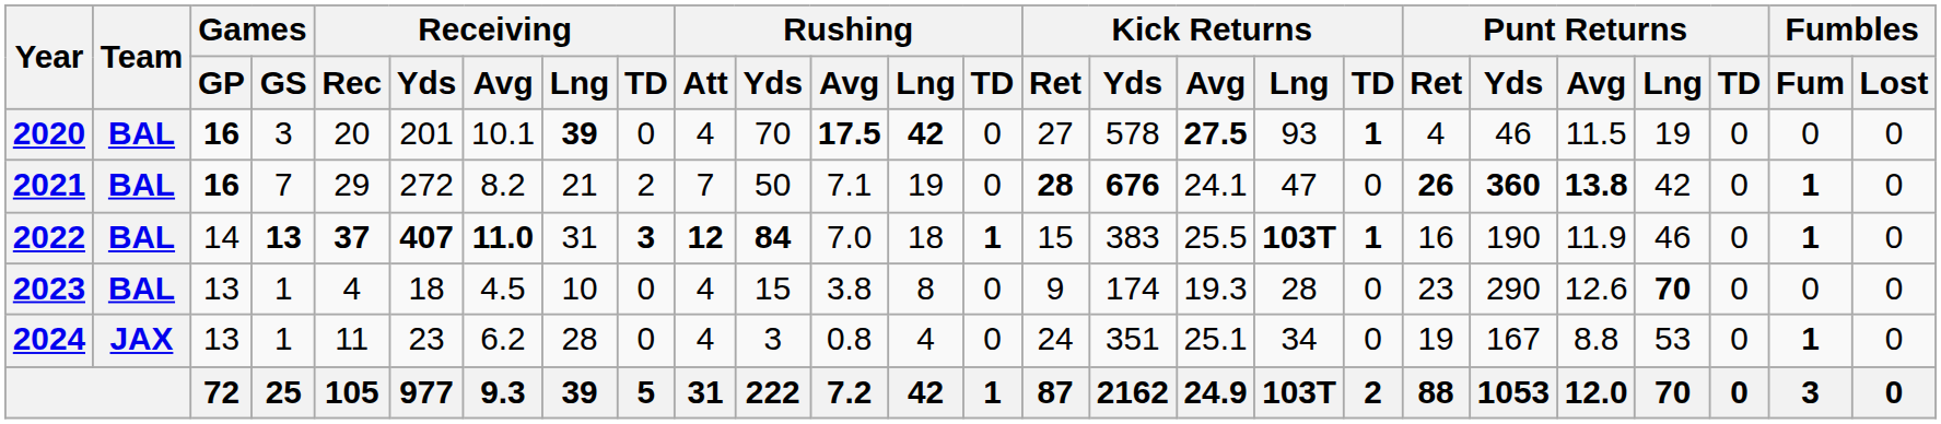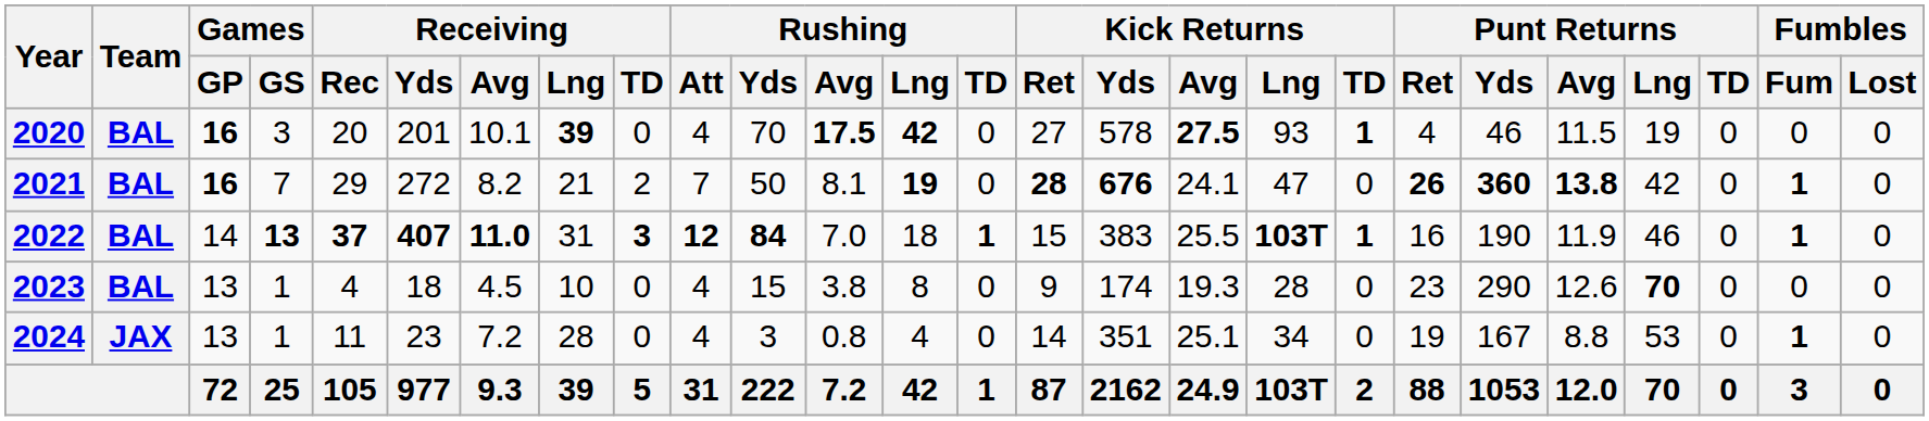 <table class="wikitable" style="text-align: center;">
 <tr>
 <th rowspan="2">Year</th>
 <th rowspan="2">Team</th>
 <th colspan="2">Games</th>
 <th colspan="5">Receiving</th>
 <th colspan="5">Rushing</th>
 <th colspan="5">Kick Returns</th>
 <th colspan="5">Punt Returns</th>
 <th colspan="2">Fumbles</th>
 </tr>
 <tr>
 <th>GP</th>
 <th>GS</th>
 <th>Rec</th>
 <th>Yds</th>
 <th>Avg</th>
 <th>Lng</th>
 <th>TD</th>
 <th>Att</th>
 <th>Yds</th>
 <th>Avg</th>
 <th>Lng</th>
 <th>TD</th>
 <th>Ret</th>
 <th>Yds</th>
 <th>Avg</th>
 <th>Lng</th>
 <th>TD</th>
 <th>Ret</th>
 <th>Yds</th>
 <th>Avg</th>
 <th>Lng</th>
 <th>TD</th>
 <th>Fum</th>
 <th>Lost</th>
 </tr>
 <tr>
 <th><a href='#'>2020</a></th>
 <th><a href='#'>BAL</a></th>
 <td><strong>16</strong></td>
 <td>3</td>
 <td>20</td>
 <td>201</td>
 <td>10.1</td>
 <td><strong>39</strong></td>
 <td>0</td>
 <td>4</td>
 <td>70</td>
 <td><strong>17.5</strong></td>
 <td><strong>42</strong></td>
 <td>0</td>
 <td>27</td>
 <td>578</td>
 <td><strong>27.5</strong></td>
 <td>93</td>
 <td><strong>1</strong></td>
 <td>4</td>
 <td>46</td>
 <td>11.5</td>
 <td>19</td>
 <td>0</td>
 <td>0</td>
 <td>0</td>
 </tr>
 <tr>
 <th><a href='#'>2021</a></th>
 <th><a href='#'>BAL</a></th>
 <td><strong>16</strong></td>
 <td>7</td>
 <td>29</td>
 <td>272</td>
 <td>8.2</td>
 <td>21</td>
 <td>2</td>
 <td>7</td>
 <td>50</td>
-<td>7.1</td>
-<td>19</td>
+<td>8.1</td>
+<td><strong>19</strong></td>
 <td>0</td>
 <td><strong>28</strong></td>
 <td><strong>676</strong></td>
 <td>24.1</td>
 <td>47</td>
 <td>0</td>
 <td><strong>26</strong></td>
 <td><strong>360</strong></td>
 <td><strong>13.8</strong></td>
 <td>42</td>
 <td>0</td>
 <td><strong>1</strong></td>
 <td>0</td>
 </tr>
 <tr>
 <th><a href='#'>2022</a></th>
 <th><a href='#'>BAL</a></th>
 <td>14</td>
 <td><strong>13</strong></td>
 <td><strong>37</strong></td>
 <td><strong>407</strong></td>
 <td><strong>11.0</strong></td>
 <td>31</td>
 <td><strong>3</strong></td>
 <td><strong>12</strong></td>
 <td><strong>84</strong></td>
 <td>7.0</td>
 <td>18</td>
 <td><strong>1</strong></td>
 <td>15</td>
 <td>383</td>
 <td>25.5</td>
 <td><strong>103T</strong></td>
 <td><strong>1</strong></td>
 <td>16</td>
 <td>190</td>
 <td>11.9</td>
 <td>46</td>
 <td>0</td>
 <td><strong>1</strong></td>
 <td>0</td>
 </tr>
 <tr>
 <th><a href='#'>2023</a></th>
 <th><a href='#'>BAL</a></th>
 <td>13</td>
 <td>1</td>
 <td>4</td>
 <td>18</td>
 <td>4.5</td>
 <td>10</td>
 <td>0</td>
 <td>4</td>
 <td>15</td>
 <td>3.8</td>
 <td>8</td>
 <td>0</td>
 <td>9</td>
 <td>174</td>
 <td>19.3</td>
 <td>28</td>
 <td>0</td>
 <td>23</td>
 <td>290</td>
 <td>12.6</td>
 <td><strong>70</strong></td>
 <td>0</td>
 <td>0</td>
 <td>0</td>
 </tr>
 <tr>
 <th><a href='#'>2024</a></th>
 <th><a href='#'>JAX</a></th>
 <td>13</td>
 <td>1</td>
 <td>11</td>
 <td>23</td>
-<td>6.2</td>
+<td>7.2</td>
 <td>28</td>
 <td>0</td>
 <td>4</td>
 <td>3</td>
 <td>0.8</td>
 <td>4</td>
 <td>0</td>
-<td>24</td>
+<td>14</td>
 <td>351</td>
 <td>25.1</td>
 <td>34</td>
 <td>0</td>
 <td>19</td>
 <td>167</td>
 <td>8.8</td>
 <td>53</td>
 <td>0</td>
 <td><strong>1</strong></td>
 <td>0</td>
 </tr>
 <tr>
 <th colspan="2"></th>
 <th>72</th>
 <th>25</th>
 <th>105</th>
 <th>977</th>
 <th>9.3</th>
 <th>39</th>
 <th>5</th>
 <th>31</th>
 <th>222</th>
 <th>7.2</th>
 <th>42</th>
 <th>1</th>
 <th>87</th>
 <th>2162</th>
 <th>24.9</th>
 <th>103T</th>
 <th>2</th>
 <th>88</th>
 <th>1053</th>
 <th>12.0</th>
 <th>70</th>
 <th>0</th>
 <th>3</th>
 <th>0</th>
 </tr>
 </table>
